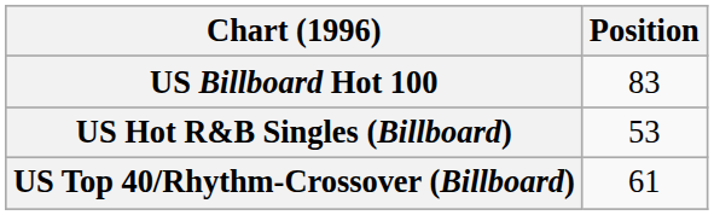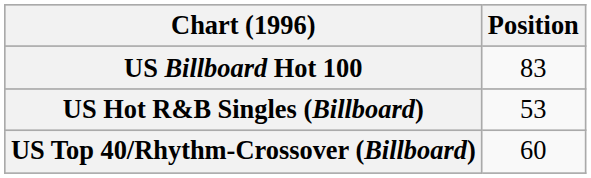 <table class="wikitable sortable plainrowheaders" style="text-align:center">
 <tr>
 <th>Chart (1996)</th>
 <th>Position</th>
 </tr>
 <tr>
 <th scope="row">US <em>Billboard</em> Hot 100</th>
 <td>83</td>
 </tr>
 <tr>
 <th scope="row">US Hot R&B Singles (<em>Billboard</em>)</th>
 <td>53</td>
 </tr>
 <tr>
 <th scope="row">US Top 40/Rhythm-Crossover (<em>Billboard</em>)</th>
-<td>61</td>
+<td>60</td>
 </tr>
 </table>
